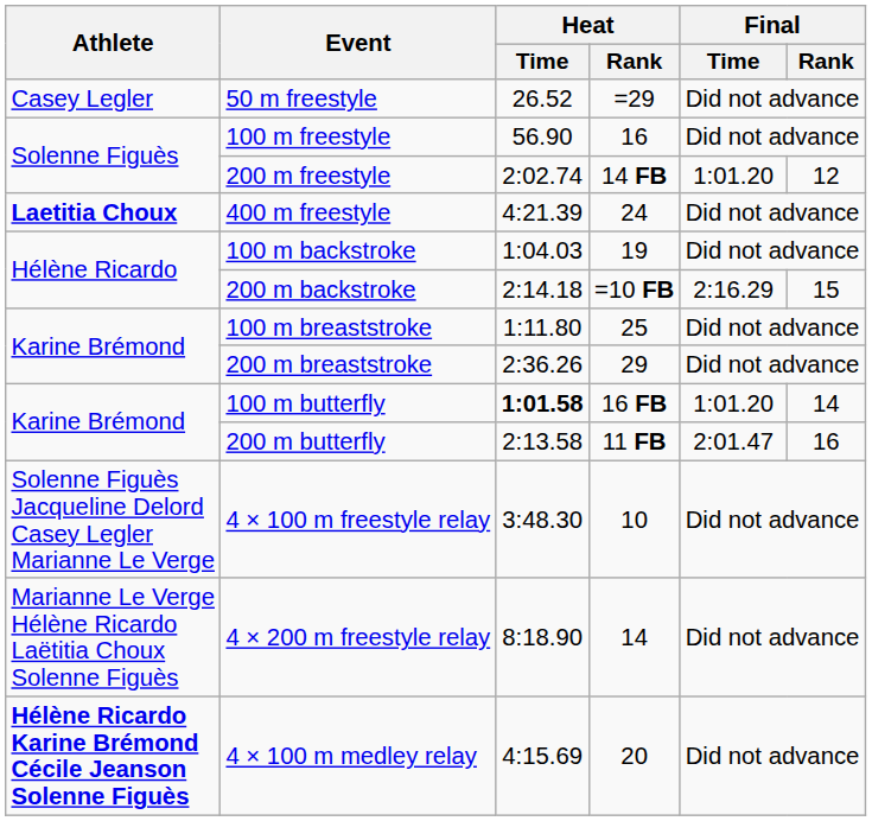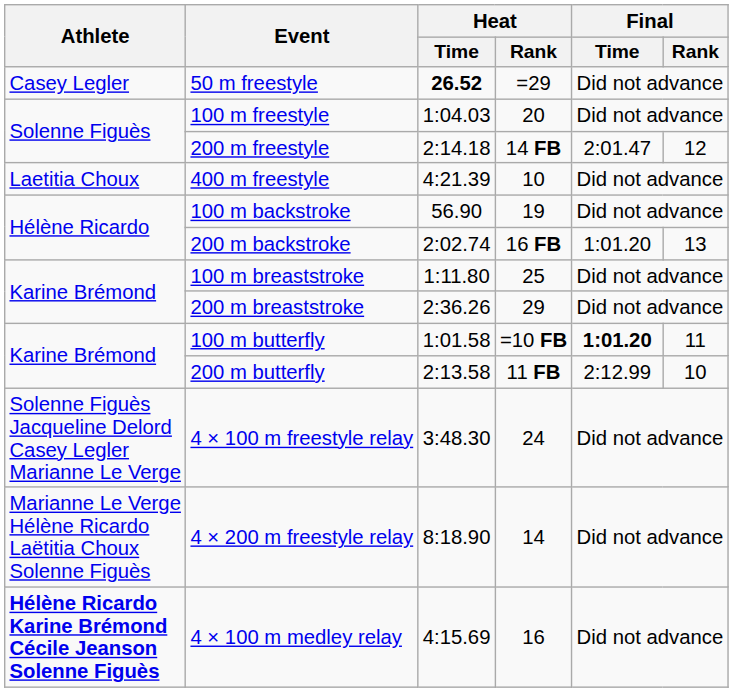 <table class=wikitable style=font-size:90%;text-align:center>
 <tr>
 <th rowspan=2>Athlete</th>
 <th rowspan=2>Event</th>
 <th colspan=2>Heat</th>
 <th colspan=2>Final</th>
 </tr>
 <tr style=font-size:95%>
 <th>Time</th>
 <th>Rank</th>
 <th>Time</th>
 <th>Rank</th>
 </tr>
 <tr>
 <td align=left><a href='#'>Casey Legler</a></td>
 <td align=left><a href='#'>50 m freestyle</a></td>
-<td>26.52</td>
+<td><strong>26.52</strong></td>
 <td>=29</td>
 <td colspan=2>Did not advance</td>
 </tr>
 <tr>
 <td align=left rowspan=2><a href='#'>Solenne Figuès</a></td>
 <td align=left><a href='#'>100 m freestyle</a></td>
-<td>56.90</td>
-<td>16</td>
+<td>1:04.03</td>
+<td>20</td>
 <td colspan=2>Did not advance</td>
 </tr>
 <tr>
 <td align=left><a href='#'>200 m freestyle</a></td>
-<td>2:02.74</td>
+<td>2:14.18</td>
 <td>14 <strong>FB</strong></td>
-<td>1:01.20</td>
+<td>2:01.47</td>
 <td>12</td>
 </tr>
 <tr>
-<td align=left><strong><a href='#'>Laetitia Choux</a></strong></td>
+<td align=left><a href='#'>Laetitia Choux</a></td>
 <td align=left><a href='#'>400 m freestyle</a></td>
 <td>4:21.39</td>
-<td>24</td>
+<td>10</td>
 <td colspan=2>Did not advance</td>
 </tr>
 <tr>
 <td align=left rowspan=2><a href='#'>Hélène Ricardo</a></td>
 <td align=left><a href='#'>100 m backstroke</a></td>
-<td>1:04.03</td>
+<td>56.90</td>
 <td>19</td>
 <td colspan=2>Did not advance</td>
 </tr>
 <tr>
 <td align=left><a href='#'>200 m backstroke</a></td>
-<td>2:14.18</td>
-<td>=10 <strong>FB</strong></td>
-<td>2:16.29</td>
-<td>15</td>
+<td>2:02.74</td>
+<td>16 <strong>FB</strong></td>
+<td>1:01.20</td>
+<td>13</td>
 </tr>
 <tr>
 <td align=left rowspan=2><a href='#'>Karine Brémond</a></td>
 <td align=left><a href='#'>100 m breaststroke</a></td>
 <td>1:11.80</td>
 <td>25</td>
 <td colspan=2>Did not advance</td>
 </tr>
 <tr>
 <td align=left><a href='#'>200 m breaststroke</a></td>
 <td>2:36.26</td>
 <td>29</td>
 <td colspan=2>Did not advance</td>
 </tr>
 <tr>
 <td align=left rowspan=2><a href='#'>Karine Brémond</a></td>
 <td align=left><a href='#'>100 m butterfly</a></td>
-<td><strong>1:01.58</strong></td>
-<td>16 <strong>FB</strong></td>
-<td>1:01.20</td>
-<td>14</td>
+<td>1:01.58</td>
+<td>=10 <strong>FB</strong></td>
+<td><strong>1:01.20</strong></td>
+<td>11</td>
 </tr>
 <tr>
 <td align=left><a href='#'>200 m butterfly</a></td>
 <td>2:13.58</td>
 <td>11 <strong>FB</strong></td>
-<td>2:01.47</td>
-<td>16</td>
+<td>2:12.99</td>
+<td>10</td>
 </tr>
 <tr>
 <td align=left><a href='#'>Solenne Figuès</a><br><a href='#'>Jacqueline Delord</a><br><a href='#'>Casey Legler</a><br><a href='#'>Marianne Le Verge</a></td>
 <td align=left><a href='#'>4 × 100 m freestyle relay</a></td>
 <td>3:48.30</td>
-<td>10</td>
+<td>24</td>
 <td colspan=2>Did not advance</td>
 </tr>
 <tr>
 <td align=left><a href='#'>Marianne Le Verge</a><br><a href='#'>Hélène Ricardo</a><br><a href='#'>Laëtitia Choux</a><br><a href='#'>Solenne Figuès</a></td>
 <td align=left><a href='#'>4 × 200 m freestyle relay</a></td>
 <td>8:18.90</td>
 <td>14</td>
 <td colspan=2>Did not advance</td>
 </tr>
 <tr>
 <td align=left><strong><a href='#'>Hélène Ricardo</a><br><a href='#'>Karine Brémond</a><br><a href='#'>Cécile Jeanson</a><br><a href='#'>Solenne Figuès</a></strong></td>
 <td align=left><a href='#'>4 × 100 m medley relay</a></td>
 <td>4:15.69</td>
-<td>20</td>
+<td>16</td>
 <td colspan=2>Did not advance</td>
 </tr>
 </table>
